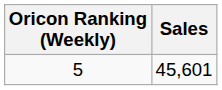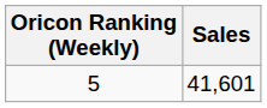 <table class="wikitable">
 <tr>
 <th>Oricon Ranking<br>(Weekly)</th>
 <th>Sales</th>
 </tr>
 <tr>
 <td align="center">5</td>
-<td>45,601</td>
+<td>41,601</td>
 </tr>
 </table>
